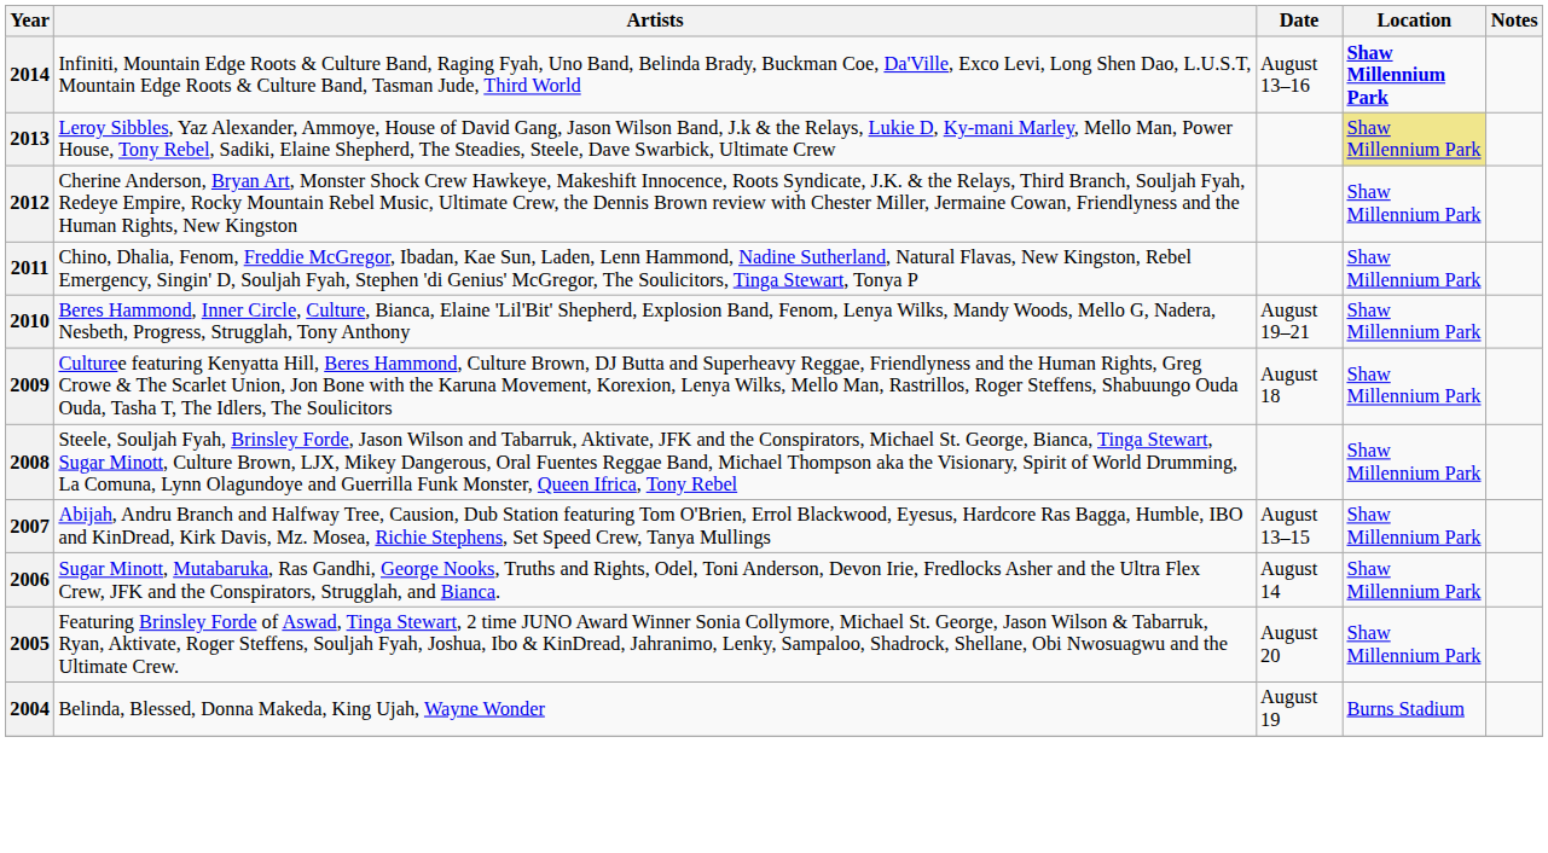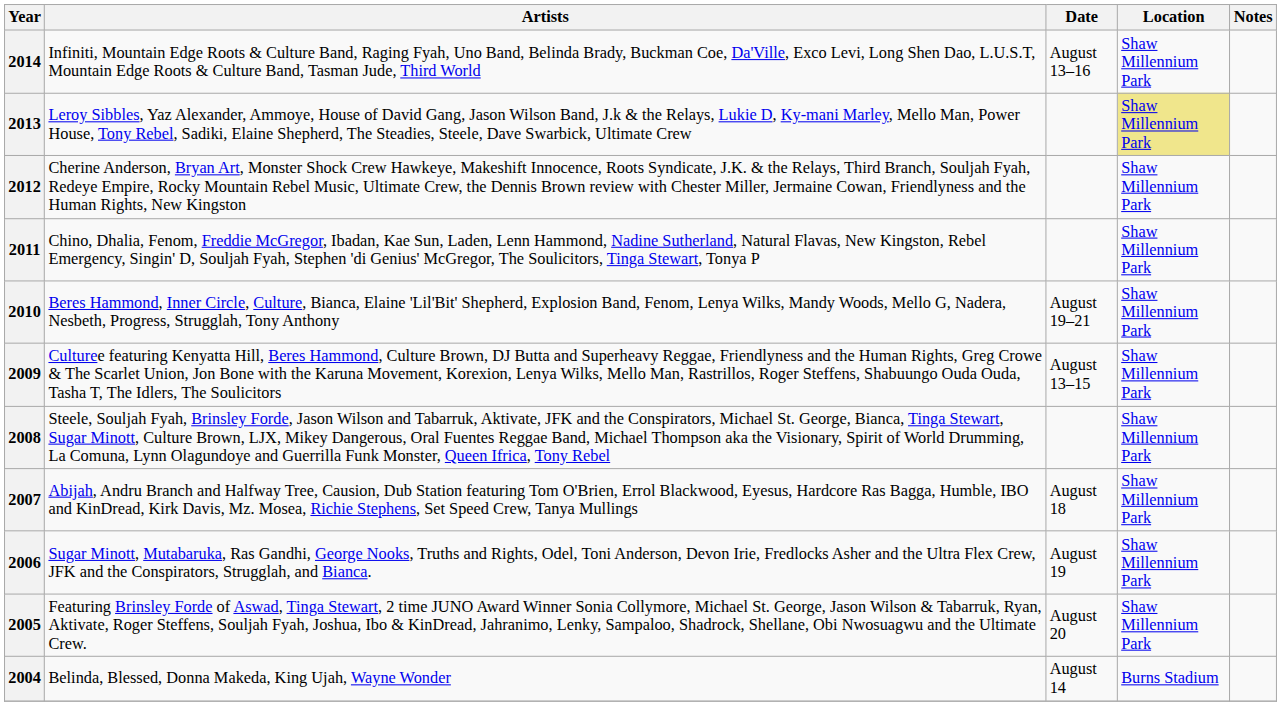 <table class=wikitable>
 <tr>
 <th>Year</th>
 <th>Artists</th>
 <th>Date</th>
 <th>Location</th>
 <th>Notes</th>
 </tr>
 <tr>
 <th>2014</th>
 <td>Infiniti, Mountain Edge Roots & Culture Band, Raging Fyah, Uno Band, Belinda Brady, Buckman Coe, <a href='#'>Da'Ville</a>, Exco Levi, Long Shen Dao, L.U.S.T, Mountain Edge Roots & Culture Band, Tasman Jude, <a href='#'>Third World</a></td>
 <td>August 13–16</td>
-<td><strong><a href='#'>Shaw Millennium Park</a></strong></td>
+<td><a href='#'>Shaw Millennium Park</a></td>
 <td></td>
 </tr>
 <tr>
 <th>2013</th>
 <td><a href='#'>Leroy Sibbles</a>, Yaz Alexander, Ammoye, House of David Gang, Jason Wilson Band, J.k & the Relays, <a href='#'>Lukie D</a>, <a href='#'>Ky-mani Marley</a>, Mello Man, Power House, <a href='#'>Tony Rebel</a>, Sadiki, Elaine Shepherd, The Steadies, Steele, Dave Swarbick, Ultimate Crew</td>
 <td></td>
 <td style="background: khaki;"><a href='#'>Shaw Millennium Park</a></td>
 <td></td>
 </tr>
 <tr>
 <th>2012</th>
 <td>Cherine Anderson, <a href='#'>Bryan Art</a>, Monster Shock Crew Hawkeye, Makeshift Innocence, Roots Syndicate, J.K. & the Relays, Third Branch, Souljah Fyah, Redeye Empire, Rocky Mountain Rebel Music, Ultimate Crew, the Dennis Brown review with Chester Miller, Jermaine Cowan, Friendlyness and the Human Rights, New Kingston</td>
 <td></td>
 <td><a href='#'>Shaw Millennium Park</a></td>
 <td></td>
 </tr>
 <tr>
 <th>2011</th>
 <td>Chino, Dhalia, Fenom, <a href='#'>Freddie McGregor</a>, Ibadan, Kae Sun, Laden, Lenn Hammond, <a href='#'>Nadine Sutherland</a>, Natural Flavas, New Kingston, Rebel Emergency, Singin' D, Souljah Fyah, Stephen 'di Genius' McGregor, The Soulicitors, <a href='#'>Tinga Stewart</a>, Tonya P</td>
 <td></td>
 <td><a href='#'>Shaw Millennium Park</a></td>
 <td></td>
 </tr>
 <tr>
 <th>2010</th>
 <td><a href='#'>Beres Hammond</a>, <a href='#'>Inner Circle</a>, <a href='#'>Culture</a>, Bianca, Elaine 'Lil'Bit' Shepherd, Explosion Band, Fenom, Lenya Wilks, Mandy Woods, Mello G, Nadera, Nesbeth, Progress, Strugglah, Tony Anthony</td>
 <td>August 19–21</td>
 <td><a href='#'>Shaw Millennium Park</a></td>
 <td></td>
 </tr>
 <tr>
 <th>2009</th>
 <td><a href='#'>Culture</a>e featuring Kenyatta Hill, <a href='#'>Beres Hammond</a>, Culture Brown, DJ Butta and Superheavy Reggae, Friendlyness and the Human Rights, Greg Crowe & The Scarlet Union, Jon Bone with the Karuna Movement, Korexion, Lenya Wilks, Mello Man, Rastrillos, Roger Steffens, Shabuungo Ouda Ouda, Tasha T, The Idlers, The Soulicitors</td>
-<td>August 18</td>
+<td>August 13–15</td>
 <td><a href='#'>Shaw Millennium Park</a></td>
 <td></td>
 </tr>
 <tr>
 <th>2008</th>
 <td>Steele, Souljah Fyah, <a href='#'>Brinsley Forde</a>, Jason Wilson and Tabarruk, Aktivate, JFK and the Conspirators, Michael St. George, Bianca, <a href='#'>Tinga Stewart</a>, <a href='#'>Sugar Minott</a>, Culture Brown, LJX, Mikey Dangerous, Oral Fuentes Reggae Band, Michael Thompson aka the Visionary, Spirit of World Drumming, La Comuna, Lynn Olagundoye and Guerrilla Funk Monster, <a href='#'>Queen Ifrica</a>, <a href='#'>Tony Rebel</a></td>
 <td></td>
 <td><a href='#'>Shaw Millennium Park</a></td>
 <td></td>
 </tr>
 <tr>
 <th>2007</th>
 <td><a href='#'>Abijah</a>, Andru Branch and Halfway Tree, Causion, Dub Station featuring Tom O'Brien, Errol Blackwood, Eyesus, Hardcore Ras Bagga, Humble, IBO and KinDread, Kirk Davis, Mz. Mosea, <a href='#'>Richie Stephens</a>, Set Speed Crew, Tanya Mullings</td>
-<td>August 13–15</td>
+<td>August 18</td>
 <td><a href='#'>Shaw Millennium Park</a></td>
 <td></td>
 </tr>
 <tr>
 <th>2006</th>
 <td><a href='#'>Sugar Minott</a>, <a href='#'>Mutabaruka</a>, Ras Gandhi, <a href='#'>George Nooks</a>, Truths and Rights, Odel, Toni Anderson, Devon Irie, Fredlocks Asher and the Ultra Flex Crew, JFK and the Conspirators, Strugglah, and <a href='#'>Bianca</a>.</td>
-<td>August 14</td>
+<td>August 19</td>
 <td><a href='#'>Shaw Millennium Park</a></td>
 <td></td>
 </tr>
 <tr>
 <th>2005</th>
 <td>Featuring <a href='#'>Brinsley Forde</a> of <a href='#'>Aswad</a>, <a href='#'>Tinga Stewart</a>, 2 time JUNO Award Winner Sonia Collymore, Michael St. George, Jason Wilson & Tabarruk, Ryan, Aktivate, Roger Steffens, Souljah Fyah, Joshua, Ibo & KinDread, Jahranimo, Lenky, Sampaloo, Shadrock, Shellane, Obi Nwosuagwu and the Ultimate Crew.</td>
 <td>August 20</td>
 <td><a href='#'>Shaw Millennium Park</a></td>
 <td></td>
 </tr>
 <tr>
 <th>2004</th>
 <td>Belinda, Blessed, Donna Makeda, King Ujah, <a href='#'>Wayne Wonder</a></td>
-<td>August 19</td>
+<td>August 14</td>
 <td><a href='#'>Burns Stadium</a></td>
 <td></td>
 </tr>
 <tr>
 </tr>
 </table>
